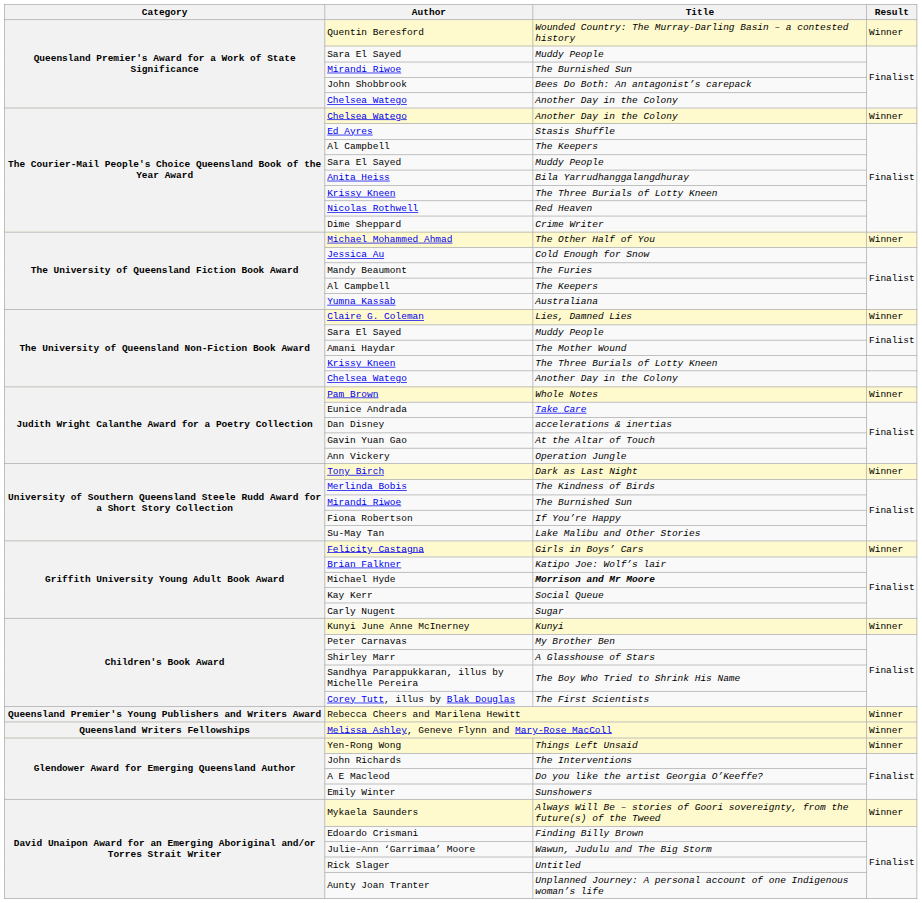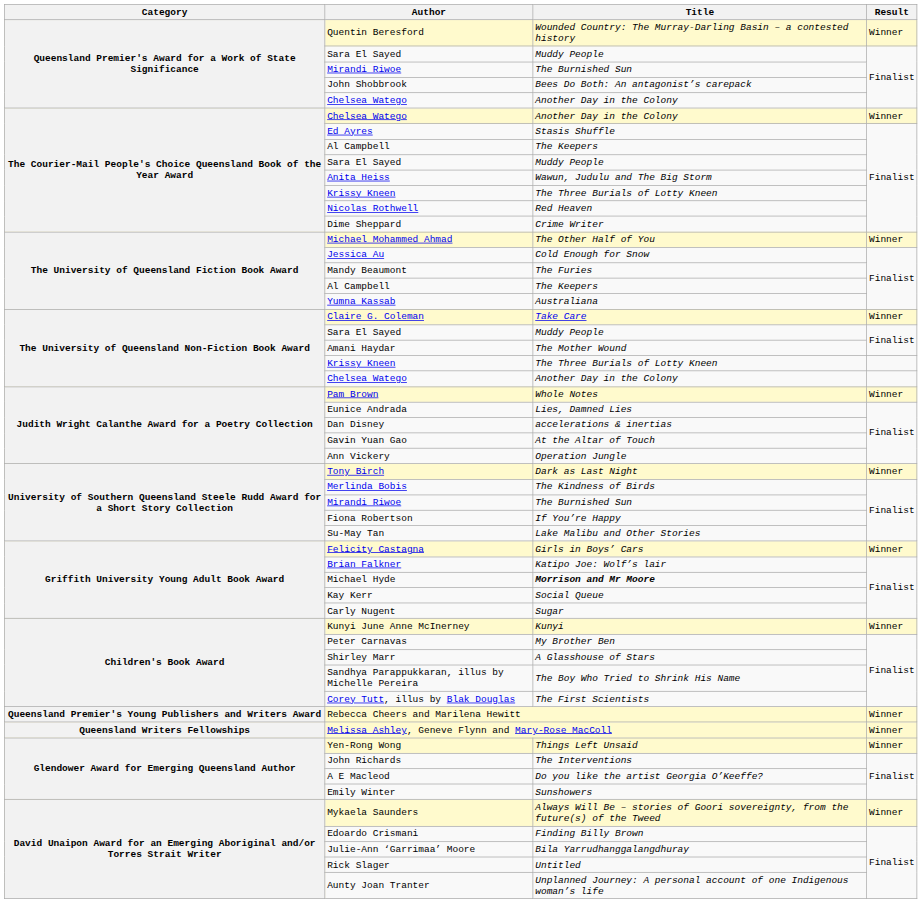 <table class="wikitable sortable">
 <tr>
 <th>Category</th>
 <th>Author</th>
 <th>Title</th>
 <th>Result</th>
 </tr>
 <tr style="background:LemonChiffon; color:black">
 <th rowspan="5">Queensland Premier's Award for a Work of State Significance</th>
 <td>Quentin Beresford</td>
 <td><em>Wounded Country: The Murray-Darling Basin – a contested history</em></td>
 <td>Winner</td>
 </tr>
 <tr>
 <td>Sara El Sayed</td>
 <td><em>Muddy People</em></td>
 <td rowspan="4">Finalist</td>
 </tr>
 <tr>
 <td><a href='#'>Mirandi Riwoe</a></td>
 <td><em>The Burnished Sun</em></td>
 </tr>
 <tr>
 <td>John Shobbrook</td>
 <td><em>Bees Do Both: An antagonist’s carepack</em></td>
 </tr>
 <tr>
 <td><a href='#'>Chelsea Watego</a></td>
 <td><em>Another Day in the Colony</em></td>
 </tr>
 <tr style="background:LemonChiffon; color:black">
 <th rowspan="8">The Courier-Mail People's Choice Queensland Book of the Year Award</th>
 <td><a href='#'>Chelsea Watego</a></td>
 <td><em>Another Day in the Colony</em></td>
 <td>Winner</td>
 </tr>
 <tr>
 <td><a href='#'>Ed Ayres</a></td>
 <td><em>Stasis Shuffle</em></td>
 <td rowspan="7">Finalist</td>
 </tr>
 <tr>
 <td>Al Campbell</td>
 <td><em>The Keepers</em></td>
 </tr>
 <tr>
 <td>Sara El Sayed</td>
 <td><em>Muddy People</em></td>
 </tr>
 <tr>
 <td><a href='#'>Anita Heiss</a></td>
-<td><em>Bila Yarrudhanggalangdhuray</em></td>
+<td><em>Wawun, Judulu and The Big Storm</em></td>
 </tr>
 <tr>
 <td><a href='#'>Krissy Kneen</a></td>
 <td><em>The Three Burials of Lotty Kneen</em></td>
 </tr>
 <tr>
 <td><a href='#'>Nicolas Rothwell</a></td>
 <td><em>Red Heaven</em></td>
 </tr>
 <tr>
 <td>Dime Sheppard</td>
 <td><em>Crime Writer</em></td>
 </tr>
 <tr style="background:LemonChiffon; color:black">
 <th rowspan="5">The University of Queensland Fiction Book Award</th>
 <td><a href='#'>Michael Mohammed Ahmad</a></td>
 <td><em>The Other Half of You</em></td>
 <td>Winner</td>
 </tr>
 <tr>
 <td><a href='#'>Jessica Au</a></td>
 <td><em>Cold Enough for Snow</em></td>
 <td rowspan="4">Finalist</td>
 </tr>
 <tr>
 <td>Mandy Beaumont</td>
 <td><em>The Furies</em></td>
 </tr>
 <tr>
 <td>Al Campbell</td>
 <td><em>The Keepers</em></td>
 </tr>
 <tr>
 <td><a href='#'>Yumna Kassab</a></td>
 <td><em>Australiana</em></td>
 </tr>
 <tr style="background:LemonChiffon; color:black">
 <th rowspan="5">The University of Queensland Non-Fiction Book Award</th>
 <td><a href='#'>Claire G. Coleman</a></td>
-<td><em>Lies, Damned Lies</em></td>
+<td><em><a href='#'>Take Care</a></em></td>
 <td>Winner</td>
 </tr>
 <tr>
 <td>Sara El Sayed</td>
 <td><em>Muddy People</em></td>
 <td rowspan="2">Finalist</td>
 </tr>
 <tr>
 <td>Amani Haydar</td>
 <td><em>The Mother Wound</em></td>
 </tr>
 <tr>
 <td><a href='#'>Krissy Kneen</a></td>
 <td><em>The Three Burials of Lotty Kneen</em></td>
 <td></td>
 </tr>
 <tr>
 <td><a href='#'>Chelsea Watego</a></td>
 <td><em>Another Day in the Colony</em></td>
 <td></td>
 </tr>
 <tr style="background:LemonChiffon; color:black">
 <th rowspan="5">Judith Wright Calanthe Award for a Poetry Collection</th>
 <td><a href='#'>Pam Brown</a></td>
 <td><em>Whole Notes</em></td>
 <td>Winner</td>
 </tr>
 <tr>
 <td>Eunice Andrada</td>
-<td><em><a href='#'>Take Care</a></em></td>
+<td><em>Lies, Damned Lies</em></td>
 <td rowspan="4">Finalist</td>
 </tr>
 <tr>
 <td>Dan Disney</td>
 <td><em>accelerations & inertias</em></td>
 </tr>
 <tr>
 <td>Gavin Yuan Gao</td>
 <td><em>At the Altar of Touch</em></td>
 </tr>
 <tr>
 <td>Ann Vickery</td>
 <td><em>Operation Jungle</em></td>
 </tr>
 <tr style="background:LemonChiffon; color:black">
 <th rowspan="5">University of Southern Queensland Steele Rudd Award for a Short Story Collection</th>
 <td><a href='#'>Tony Birch</a></td>
 <td><em>Dark as Last Night</em></td>
 <td>Winner</td>
 </tr>
 <tr>
 <td><a href='#'>Merlinda Bobis</a></td>
 <td><em>The Kindness of Birds</em></td>
 <td rowspan="4">Finalist</td>
 </tr>
 <tr>
 <td><a href='#'>Mirandi Riwoe</a></td>
 <td><em>The Burnished Sun</em></td>
 </tr>
 <tr>
 <td>Fiona Robertson</td>
 <td><em>If You’re Happy</em></td>
 </tr>
 <tr>
 <td>Su-May Tan</td>
 <td><em>Lake Malibu and Other Stories</em></td>
 </tr>
 <tr style="background:LemonChiffon; color:black">
 <th rowspan="5">Griffith University Young Adult Book Award</th>
 <td><a href='#'>Felicity Castagna</a></td>
 <td><em>Girls in Boys’ Cars</em></td>
 <td>Winner</td>
 </tr>
 <tr>
 <td><a href='#'>Brian Falkner</a></td>
 <td><em>Katipo Joe: Wolf’s lair</em></td>
 <td rowspan="4">Finalist</td>
 </tr>
 <tr>
 <td>Michael Hyde</td>
 <td><strong><em>Morrison and Mr Moore</em></strong></td>
 </tr>
 <tr>
 <td>Kay Kerr</td>
 <td><em>Social Queue</em></td>
 </tr>
 <tr>
 <td>Carly Nugent</td>
 <td><em>Sugar</em></td>
 </tr>
 <tr style="background:LemonChiffon; color:black">
 <th rowspan="5">Children's Book Award</th>
 <td>Kunyi June Anne McInerney</td>
 <td><em>Kunyi</em></td>
 <td>Winner</td>
 </tr>
 <tr>
 <td>Peter Carnavas</td>
 <td><em>My Brother Ben</em></td>
 <td rowspan="4">Finalist</td>
 </tr>
 <tr>
 <td>Shirley Marr</td>
 <td><em>A Glasshouse of Stars</em></td>
 </tr>
 <tr>
 <td>Sandhya Parappukkaran, illus by Michelle Pereira</td>
 <td><em>The Boy Who Tried to Shrink His Name</em></td>
 </tr>
 <tr>
 <td><a href='#'>Corey Tutt</a>, illus by <a href='#'>Blak Douglas</a></td>
 <td><em>The First Scientists</em></td>
 </tr>
 <tr style="background:LemonChiffon; color:black">
 <th>Queensland Premier's Young Publishers and Writers Award</th>
 <td colspan="2">Rebecca Cheers and Marilena Hewitt</td>
 <td>Winner</td>
 </tr>
 <tr style="background:LemonChiffon; color:black">
 <th>Queensland Writers Fellowships</th>
 <td colspan="2"><a href='#'>Melissa Ashley</a>, Geneve Flynn and <a href='#'>Mary-Rose MacColl</a></td>
 <td>Winner</td>
 </tr>
 <tr style="background:LemonChiffon; color:black">
 <th rowspan="4">Glendower Award for Emerging Queensland Author</th>
 <td>Yen-Rong Wong</td>
 <td><em>Things Left Unsaid</em></td>
 <td>Winner</td>
 </tr>
 <tr>
 <td>John Richards</td>
 <td><em>The Interventions</em></td>
 <td rowspan="3">Finalist</td>
 </tr>
 <tr>
 <td>A E Macleod</td>
 <td><em>Do you like the artist Georgia O’Keeffe?</em></td>
 </tr>
 <tr>
 <td>Emily Winter</td>
 <td><em>Sunshowers</em></td>
 </tr>
 <tr style="background:LemonChiffon; color:black">
 <th rowspan="5">David Unaipon Award for an Emerging Aboriginal and/or Torres Strait Writer</th>
 <td>Mykaela Saunders</td>
 <td><em>Always Will Be – stories of Goori sovereignty, from the future(s) of the Tweed</em></td>
 <td>Winner</td>
 </tr>
 <tr>
 <td>Edoardo Crismani</td>
 <td><em>Finding Billy Brown</em></td>
 <td rowspan="4">Finalist</td>
 </tr>
 <tr>
 <td>Julie-Ann ‘Garrimaa’ Moore</td>
-<td><em>Wawun, Judulu and The Big Storm</em></td>
+<td><em>Bila Yarrudhanggalangdhuray</em></td>
 </tr>
 <tr>
 <td>Rick Slager</td>
 <td><em>Untitled</em></td>
 </tr>
 <tr>
 <td>Aunty Joan Tranter</td>
 <td><em>Unplanned Journey: A personal account of one Indigenous woman’s life</em></td>
 </tr>
 </table>
